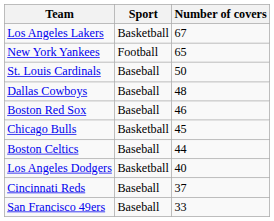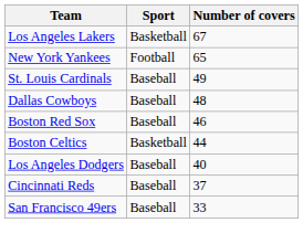 <table class="wikitable">
 <tr>
 <th>Team</th>
 <th>Sport</th>
 <th>Number of covers</th>
 </tr>
 <tr>
 <td><a href='#'>Los Angeles Lakers</a></td>
 <td>Basketball</td>
 <td>67</td>
 </tr>
 <tr>
 <td><a href='#'>New York Yankees</a></td>
 <td>Football</td>
 <td>65</td>
 </tr>
 <tr>
 <td><a href='#'>St. Louis Cardinals</a></td>
 <td>Baseball</td>
-<td>50</td>
+<td>49</td>
 </tr>
 <tr>
 <td><a href='#'>Dallas Cowboys</a></td>
 <td>Baseball</td>
 <td>48</td>
 </tr>
 <tr>
 <td><a href='#'>Boston Red Sox</a></td>
 <td>Baseball</td>
 <td>46</td>
 </tr>
 <tr>
-<td><a href='#'>Chicago Bulls</a></td>
+<td><a href='#'>Boston Celtics</a></td>
 <td>Basketball</td>
-<td>45</td>
-</tr>
-<tr>
-<td><a href='#'>Boston Celtics</a></td>
-<td>Baseball</td>
 <td>44</td>
 </tr>
 <tr>
 <td><a href='#'>Los Angeles Dodgers</a></td>
-<td>Basketball</td>
+<td>Baseball</td>
 <td>40</td>
 </tr>
 <tr>
 <td><a href='#'>Cincinnati Reds</a></td>
 <td>Baseball</td>
 <td>37</td>
 </tr>
 <tr>
 <td><a href='#'>San Francisco 49ers</a></td>
 <td>Baseball</td>
 <td>33</td>
 </tr>
 </table>
